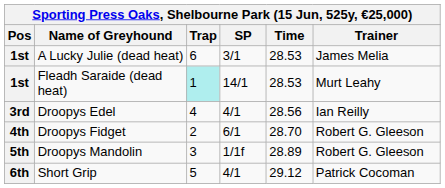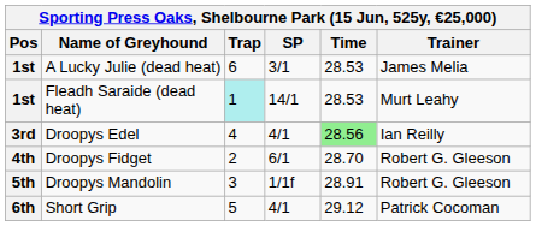 <table class="wikitable">
 <tr>
 <th colspan="6"><a href='#'>Sporting Press Oaks</a>, Shelbourne Park (15 Jun, 525y, €25,000)</th>
 </tr>
 <tr>
 <th width=30>Pos</th>
 <th width=180>Name of Greyhound</th>
 <th width=30>Trap</th>
 <th width=50>SP</th>
 <th width=50>Time</th>
 <th width=150>Trainer</th>
 </tr>
 <tr>
 <th>1st</th>
 <td>A Lucky Julie (dead heat)</td>
 <td>6</td>
 <td>3/1</td>
 <td>28.53</td>
 <td>James Melia</td>
 </tr>
 <tr>
 <th>1st</th>
 <td>Fleadh Saraide  (dead heat)</td>
 <td style="background: paleturquoise;">1</td>
 <td>14/1</td>
 <td>28.53</td>
 <td>Murt Leahy</td>
 </tr>
 <tr>
 <th>3rd</th>
 <td>Droopys Edel</td>
 <td>4</td>
 <td>4/1</td>
-<td>28.56</td>
+<td style="background: lightgreen;">28.56</td>
 <td>Ian Reilly</td>
 </tr>
 <tr>
 <th>4th</th>
 <td>Droopys Fidget</td>
 <td>2</td>
 <td>6/1</td>
 <td>28.70</td>
 <td>Robert G. Gleeson</td>
 </tr>
 <tr>
 <th>5th</th>
 <td>Droopys Mandolin</td>
 <td>3</td>
 <td>1/1f</td>
-<td>28.89</td>
+<td>28.91</td>
 <td>Robert G. Gleeson</td>
 </tr>
 <tr>
 <th>6th</th>
 <td>Short Grip</td>
 <td>5</td>
 <td>4/1</td>
 <td>29.12</td>
 <td>Patrick Cocoman</td>
 </tr>
 </table>
